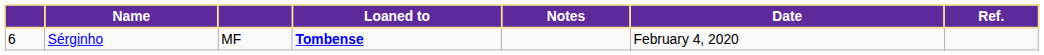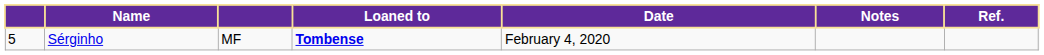 <table class="wikitable sortable" style="width:90%; text-align:center; font-size:95%; text-align:left;">
 <tr>
 <th style="background:#5E299A; color:white; border:2px solid #F8E196;"></th>
 <th style="background:#5E299A; color:white; border:2px solid #F8E196;">Name</th>
 <th style="background:#5E299A; color:white; border:2px solid #F8E196;"></th>
 <th style="background:#5E299A; color:white; border:2px solid #F8E196;">Loaned to</th>
+<th style="background:#5E299A; color:white; border:2px solid #F8E196;">Date</th>
 <th style="background:#5E299A; color:white; border:2px solid #F8E196;">Notes</th>
-<th style="background:#5E299A; color:white; border:2px solid #F8E196;">Date</th>
 <th style="background:#5E299A; color:white; border:2px solid #F8E196;">Ref.</th>
 </tr>
 <tr>
-<td>6</td>
+<td>5</td>
 <td> <a href='#'>Sérginho</a></td>
 <td>MF</td>
 <td><strong> <a href='#'>Tombense</a></strong></td>
+<td>February 4, 2020</td>
 <td></td>
-<td>February 4, 2020</td>
 <td></td>
 </tr>
 </table>
